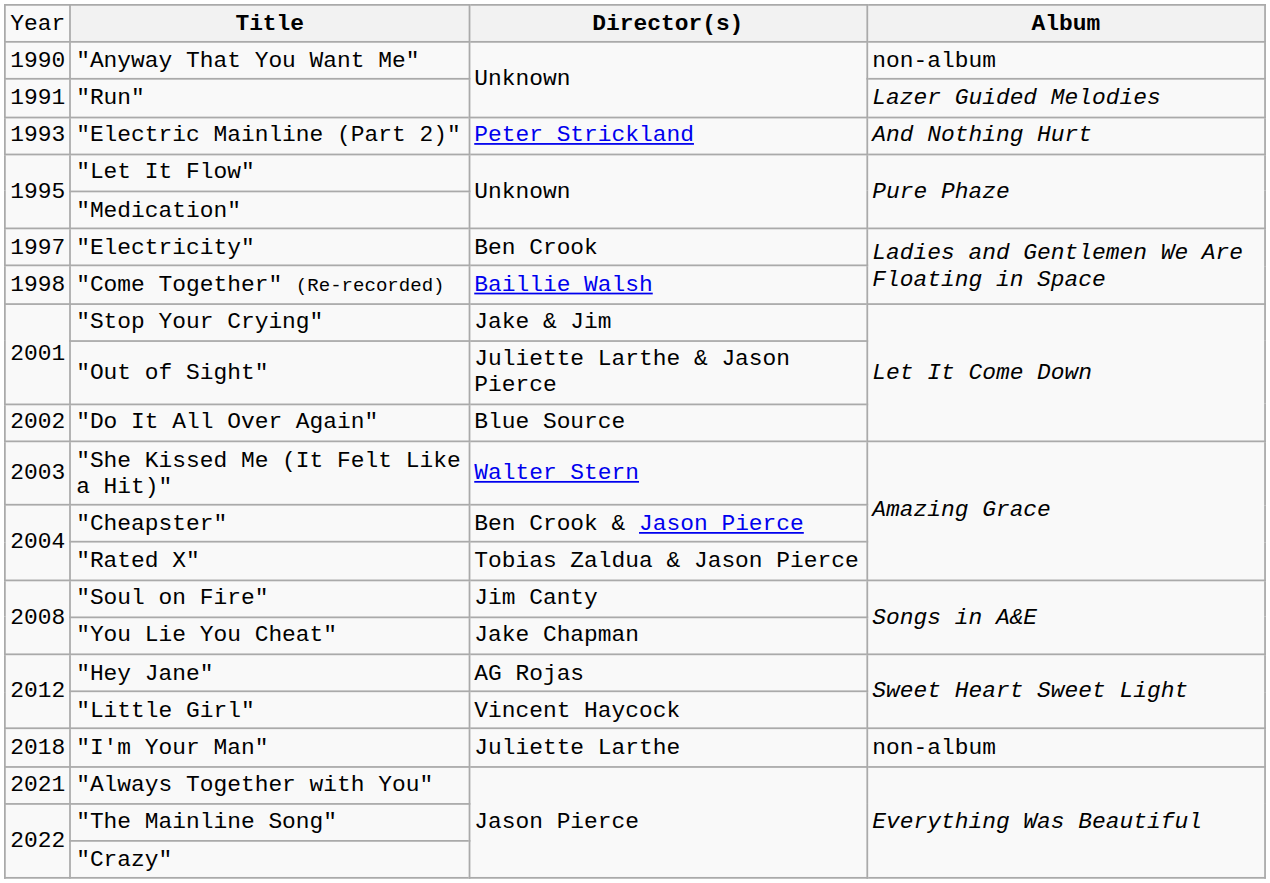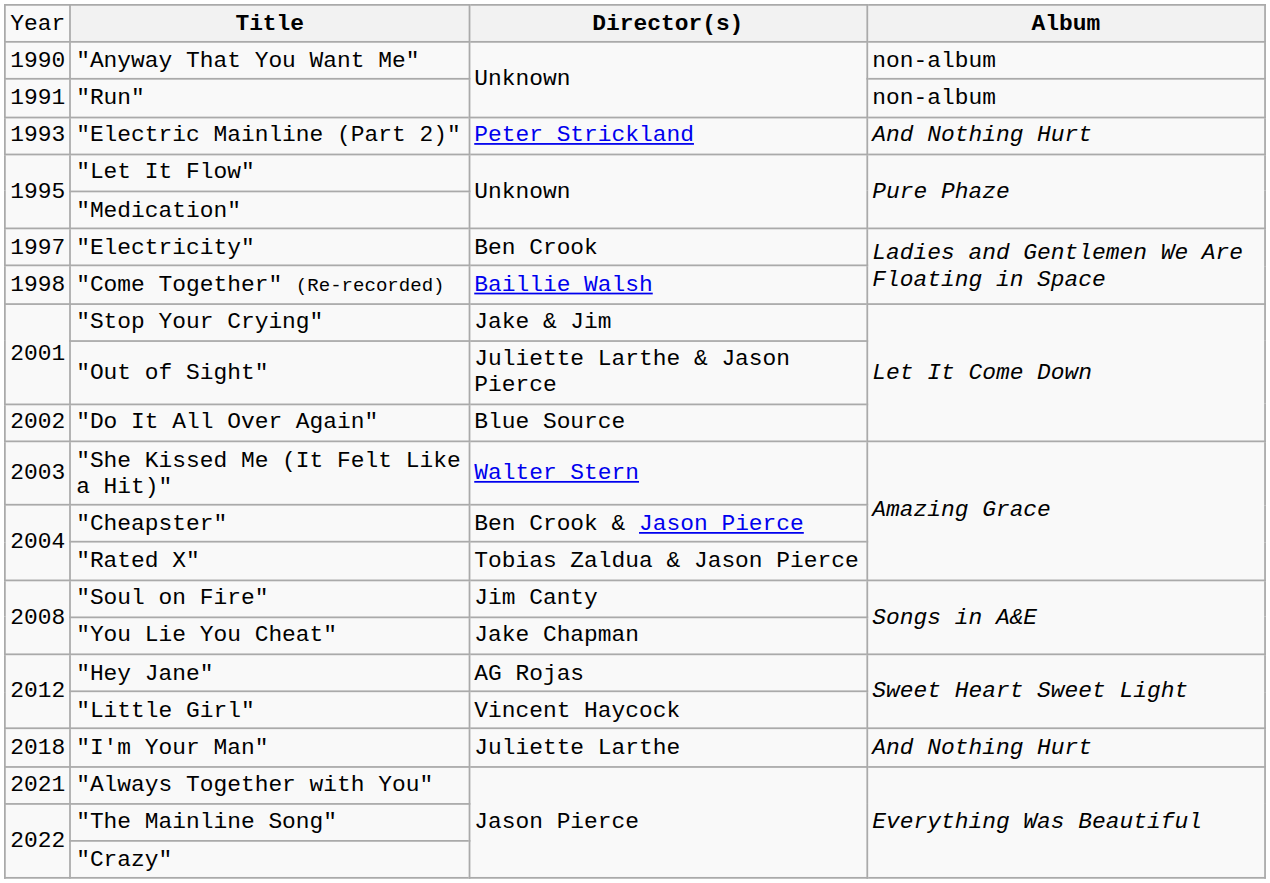 <table class="wikitable">
 <tr>
 <td>Year</td>
 <th width="220">Title</th>
 <th width="220">Director(s)</th>
 <th width="220">Album</th>
 </tr>
 <tr>
 <td>1990</td>
 <td>"Anyway That You Want Me"</td>
 <td rowspan="2">Unknown</td>
 <td>non-album</td>
 </tr>
 <tr>
 <td>1991</td>
 <td>"Run"</td>
-<td><em>Lazer Guided Melodies</em></td>
+<td>non-album</td>
 </tr>
 <tr>
 <td>1993</td>
 <td>"Electric Mainline (Part 2)"</td>
 <td><a href='#'>Peter Strickland</a></td>
 <td><em>And Nothing Hurt</em></td>
 </tr>
 <tr>
 <td rowspan="2">1995</td>
 <td>"Let It Flow"</td>
 <td rowspan="2">Unknown</td>
 <td rowspan="2"><em>Pure Phaze</em></td>
 </tr>
 <tr>
 <td>"Medication"</td>
 </tr>
 <tr>
 <td>1997</td>
 <td>"Electricity"</td>
 <td>Ben Crook</td>
 <td rowspan="2"><em>Ladies and Gentlemen We Are Floating in Space</em></td>
 </tr>
 <tr>
 <td>1998</td>
 <td>"Come Together" <small>(Re-recorded)</small></td>
 <td><a href='#'>Baillie Walsh</a></td>
 </tr>
 <tr>
 <td rowspan="2">2001</td>
 <td>"Stop Your Crying"</td>
 <td>Jake & Jim</td>
 <td rowspan="3"><em>Let It Come Down</em></td>
 </tr>
 <tr>
 <td>"Out of Sight"</td>
 <td>Juliette Larthe & Jason Pierce</td>
 </tr>
 <tr>
 <td>2002</td>
 <td>"Do It All Over Again"</td>
 <td>Blue Source</td>
 </tr>
 <tr>
 <td>2003</td>
 <td>"She Kissed Me (It Felt Like a Hit)"</td>
 <td><a href='#'>Walter Stern</a></td>
 <td rowspan="3"><em>Amazing Grace</em></td>
 </tr>
 <tr>
 <td rowspan="2">2004</td>
 <td>"Cheapster"</td>
 <td>Ben Crook & <a href='#'>Jason Pierce</a></td>
 </tr>
 <tr>
 <td>"Rated X"</td>
 <td>Tobias Zaldua & Jason Pierce</td>
 </tr>
 <tr>
 <td rowspan="2">2008</td>
 <td>"Soul on Fire"</td>
 <td>Jim Canty</td>
 <td rowspan="2"><em>Songs in A&E</em></td>
 </tr>
 <tr>
 <td>"You Lie You Cheat"</td>
 <td>Jake Chapman</td>
 </tr>
 <tr>
 <td rowspan="2">2012</td>
 <td>"Hey Jane"</td>
 <td>AG Rojas</td>
 <td rowspan="2"><em>Sweet Heart Sweet Light</em></td>
 </tr>
 <tr>
 <td>"Little Girl"</td>
 <td>Vincent Haycock</td>
 </tr>
 <tr>
 <td>2018</td>
 <td>"I'm Your Man"</td>
 <td>Juliette Larthe</td>
-<td>non-album</td>
+<td><em>And Nothing Hurt</em></td>
 </tr>
 <tr>
 <td>2021</td>
 <td>"Always Together with You"</td>
 <td rowspan="3">Jason Pierce</td>
 <td rowspan="3"><em>Everything Was Beautiful</em></td>
 </tr>
 <tr>
 <td rowspan="2">2022</td>
 <td>"The Mainline Song"</td>
 </tr>
 <tr>
 <td>"Crazy"</td>
 </tr>
 </table>
